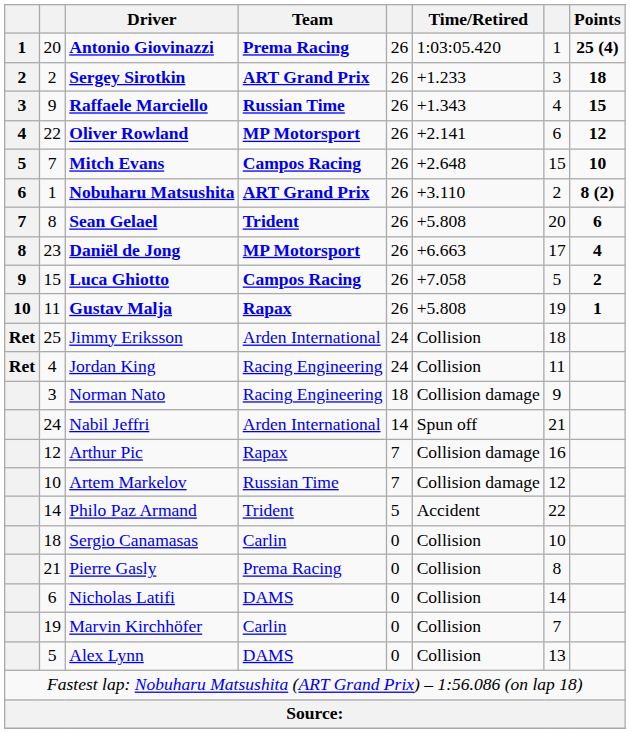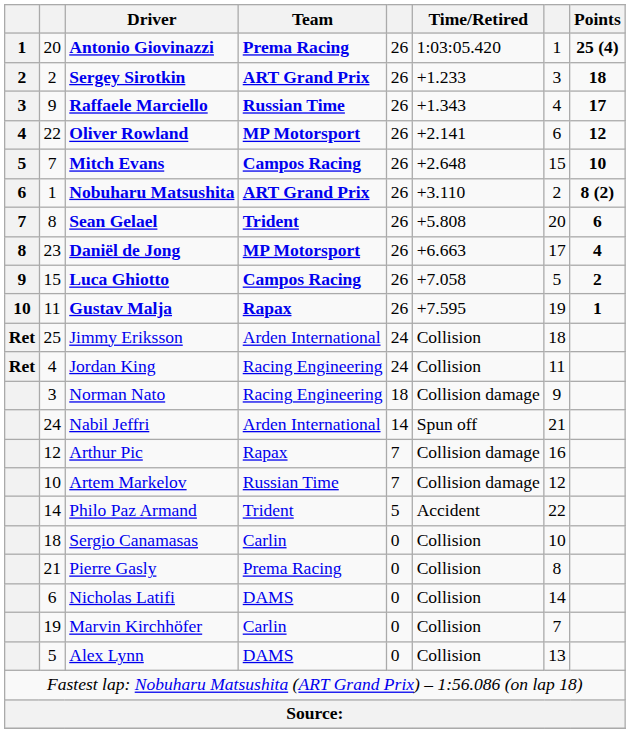 <table class="wikitable sortable" style="font-size:85%">
 <tr>
 <th scope="col"></th>
 <th scope="col"></th>
 <th scope="col">Driver</th>
 <th scope="col">Team</th>
 <th scope="col" class="unsortable"></th>
 <th scope="col" class="unsortable">Time/Retired</th>
 <th scope="col"></th>
 <th scope="col">Points</th>
 </tr>
 <tr>
 <th scope="row">1</th>
 <td align="center">20</td>
 <td data-sort-value="GIO"> <strong><a href='#'>Antonio Giovinazzi</a></strong></td>
 <td><strong><a href='#'>Prema Racing</a></strong></td>
 <td>26</td>
 <td>1:03:05.420</td>
 <td align="center">1</td>
 <td align="center"><strong>25 (4)</strong></td>
 </tr>
 <tr>
 <th scope="row">2</th>
 <td align="center">2</td>
 <td data-sort-value="SIR"> <strong><a href='#'>Sergey Sirotkin</a></strong></td>
 <td><strong><a href='#'>ART Grand Prix</a></strong></td>
 <td>26</td>
 <td>+1.233</td>
 <td align="center">3</td>
 <td align="center"><strong>18</strong></td>
 </tr>
 <tr>
 <th scope="row">3</th>
 <td align="center">9</td>
 <td data-sort-value="MAR"> <strong><a href='#'>Raffaele Marciello</a></strong></td>
 <td><strong><a href='#'>Russian Time</a></strong></td>
 <td>26</td>
 <td>+1.343</td>
 <td align="center">4</td>
-<td align="center"><strong>15</strong></td>
+<td align="center"><strong>17</strong></td>
 </tr>
 <tr>
 <th scope="row">4</th>
 <td align="center">22</td>
 <td data-sort-value="ROW"> <strong><a href='#'>Oliver Rowland</a></strong></td>
 <td><strong><a href='#'>MP Motorsport</a></strong></td>
 <td>26</td>
 <td>+2.141</td>
 <td align="center">6</td>
 <td align="center"><strong>12</strong></td>
 </tr>
 <tr>
 <th scope="row">5</th>
 <td align="center">7</td>
 <td data-sort-value="EVA"> <strong><a href='#'>Mitch Evans</a></strong></td>
 <td><strong><a href='#'>Campos Racing</a></strong></td>
 <td>26</td>
 <td>+2.648</td>
 <td align="center">15</td>
 <td align="center"><strong>10</strong></td>
 </tr>
 <tr>
 <th scope="row">6</th>
 <td align="center">1</td>
 <td data-sort-value="MAT"> <strong><a href='#'>Nobuharu Matsushita</a></strong></td>
 <td><strong><a href='#'>ART Grand Prix</a></strong></td>
 <td>26</td>
 <td>+3.110</td>
 <td align="center">2</td>
 <td align="center"><strong>8 (2)</strong></td>
 </tr>
 <tr>
 <th scope="row">7</th>
 <td align="center">8</td>
 <td data-sort-value="GEL"> <strong><a href='#'>Sean Gelael</a></strong></td>
 <td><strong><a href='#'>Trident</a></strong></td>
 <td>26</td>
 <td>+5.808</td>
 <td align="center">20</td>
 <td align="center"><strong>6</strong></td>
 </tr>
 <tr>
 <th scope="row">8</th>
 <td align="center">23</td>
 <td data-sort-value="DEJ"> <strong><a href='#'>Daniël de Jong</a></strong></td>
 <td><strong><a href='#'>MP Motorsport</a></strong></td>
 <td>26</td>
 <td>+6.663</td>
 <td align="center">17</td>
 <td align="center"><strong>4</strong></td>
 </tr>
 <tr>
 <th scope="row">9</th>
 <td align="center">15</td>
 <td data-sort-value="GHI"> <strong><a href='#'>Luca Ghiotto</a></strong></td>
 <td><strong><a href='#'>Campos Racing</a></strong></td>
 <td>26</td>
 <td>+7.058</td>
 <td align="center">5</td>
 <td align="center"><strong>2</strong></td>
 </tr>
 <tr>
 <th scope="row">10</th>
 <td align="center">11</td>
 <td data-sort-value="MAL"> <strong><a href='#'>Gustav Malja</a></strong></td>
 <td><strong><a href='#'>Rapax</a></strong></td>
 <td>26</td>
-<td>+5.808</td>
+<td>+7.595</td>
 <td align="center">19</td>
 <td align="center"><strong>1</strong></td>
 </tr>
 <tr>
 <th scope="row">Ret</th>
 <td align="center">25</td>
 <td data-sort-value="ERI"> <a href='#'>Jimmy Eriksson</a></td>
 <td><a href='#'>Arden International</a></td>
 <td>24</td>
 <td>Collision</td>
 <td align="center">18</td>
 <td></td>
 </tr>
 <tr>
 <th scope="row">Ret</th>
 <td align="center">4</td>
 <td data-sort-value="KIN"> <a href='#'>Jordan King</a></td>
 <td><a href='#'>Racing Engineering</a></td>
 <td>24</td>
 <td>Collision</td>
 <td align="center">11</td>
 <td></td>
 </tr>
 <tr>
 <th scope="row"  data-sort-value="13"></th>
 <td align="center">3</td>
 <td data-sort-value="NAT"> <a href='#'>Norman Nato</a></td>
 <td><a href='#'>Racing Engineering</a></td>
 <td>18</td>
 <td>Collision damage</td>
 <td align="center">9</td>
 <td></td>
 </tr>
 <tr>
 <th scope="row" data-sort-value="14"></th>
 <td align="center">24</td>
 <td data-sort-value="JEF"> <a href='#'>Nabil Jeffri</a></td>
 <td><a href='#'>Arden International</a></td>
 <td>14</td>
 <td>Spun off</td>
 <td align="center">21</td>
 <td></td>
 </tr>
 <tr>
 <th scope="row" data-sort-value="15"></th>
 <td align="center">12</td>
 <td data-sort-value="PIC"> <a href='#'>Arthur Pic</a></td>
 <td><a href='#'>Rapax</a></td>
 <td>7</td>
 <td>Collision damage</td>
 <td align="center">16</td>
 <td></td>
 </tr>
 <tr>
 <th scope="row" data-sort-value="16"></th>
 <td align="center">10</td>
 <td data-sort-value="MAR"> <a href='#'>Artem Markelov</a></td>
 <td><a href='#'>Russian Time</a></td>
 <td>7</td>
 <td>Collision damage</td>
 <td align="center">12</td>
 <td></td>
 </tr>
 <tr>
 <th scope="row" data-sort-value="17"></th>
 <td align="center">14</td>
 <td data-sort-value="ARM"> <a href='#'>Philo Paz Armand</a></td>
 <td><a href='#'>Trident</a></td>
 <td>5</td>
 <td>Accident</td>
 <td align="center">22</td>
 <td></td>
 </tr>
 <tr>
 <th scope="row" data-sort-value="18"></th>
 <td align="center">18</td>
 <td data-sort-value="CAN"> <a href='#'>Sergio Canamasas</a></td>
 <td><a href='#'>Carlin</a></td>
 <td>0</td>
 <td>Collision</td>
 <td align="center">10</td>
 <td></td>
 </tr>
 <tr>
 <th scope="row" data-sort-value="19"></th>
 <td align="center">21</td>
 <td data-sort-value="GAS"> <a href='#'>Pierre Gasly</a></td>
 <td><a href='#'>Prema Racing</a></td>
 <td>0</td>
 <td>Collision</td>
 <td align="center">8</td>
 <td></td>
 </tr>
 <tr>
 <th scope="row" data-sort-value="20"></th>
 <td align="center">6</td>
 <td data-sort-value="LAT"> <a href='#'>Nicholas Latifi</a></td>
 <td><a href='#'>DAMS</a></td>
 <td>0</td>
 <td>Collision</td>
 <td align="center">14</td>
 <td></td>
 </tr>
 <tr>
 <th scope="row" data-sort-value="21"></th>
 <td align="center">19</td>
 <td data-sort-value="KIR"> <a href='#'>Marvin Kirchhöfer</a></td>
 <td><a href='#'>Carlin</a></td>
 <td>0</td>
 <td>Collision</td>
 <td align="center">7</td>
 <td></td>
 </tr>
 <tr>
 <th scope="row" data-sort-value="22"></th>
 <td align="center">5</td>
 <td data-sort-value="LYN"> <a href='#'>Alex Lynn</a></td>
 <td><a href='#'>DAMS</a></td>
 <td>0</td>
 <td>Collision</td>
 <td align="center">13</td>
 <td></td>
 </tr>
 <tr class="sortbottom">
 <td colspan="8" align="center"><em>Fastest lap:  <a href='#'>Nobuharu Matsushita</a> (<a href='#'>ART Grand Prix</a>) – 1:56.086 (on lap 18)</em></td>
 </tr>
 <tr class="sortbottom">
 <th colspan="8">Source:</th>
 </tr>
 <tr>
 </tr>
 </table>
